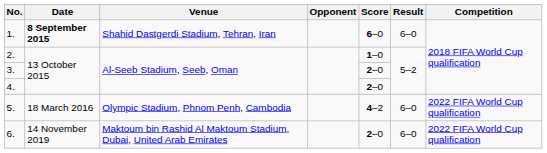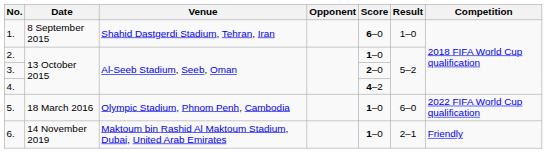 <table class="wikitable">
 <tr>
 <th>No.</th>
 <th>Date</th>
 <th>Venue</th>
 <th>Opponent</th>
 <th>Score</th>
 <th>Result</th>
 <th>Competition</th>
 </tr>
 <tr>
 <td>1.</td>
-<td><strong>8 September 2015</strong></td>
+<td>8 September 2015</td>
 <td><a href='#'>Shahid Dastgerdi Stadium</a>, <a href='#'>Tehran</a>, <a href='#'>Iran</a></td>
 <td></td>
 <td align=center><strong>6</strong>–0</td>
-<td align=center>6–0</td>
+<td align=center>1–0</td>
 <td rowspan=4><a href='#'>2018 FIFA World Cup qualification</a></td>
 </tr>
 <tr>
 <td>2.</td>
 <td rowspan=3>13 October 2015</td>
 <td rowspan=3><a href='#'>Al-Seeb Stadium</a>, <a href='#'>Seeb</a>, <a href='#'>Oman</a></td>
 <td rowspan=3></td>
 <td align=center><strong>1</strong>–0</td>
 <td rowspan=3 align=center>5–2</td>
 </tr>
 <tr>
 <td>3.</td>
 <td align=center><strong>2</strong>–0</td>
 </tr>
 <tr>
 <td>4.</td>
-<td align=center><strong>2</strong>–0</td>
+<td align=center><strong>4</strong>–2</td>
 </tr>
 <tr>
 <td>5.</td>
 <td>18 March 2016</td>
 <td><a href='#'>Olympic Stadium</a>, <a href='#'>Phnom Penh</a>, <a href='#'>Cambodia</a></td>
 <td></td>
-<td align=center><strong>4</strong>–2</td>
+<td align=center><strong>1</strong>–0</td>
 <td align=center>6–0</td>
 <td><a href='#'>2022 FIFA World Cup qualification</a></td>
 </tr>
 <tr>
 <td>6.</td>
 <td>14 November 2019</td>
 <td><a href='#'>Maktoum bin Rashid Al Maktoum Stadium</a>, <a href='#'>Dubai</a>, <a href='#'>United Arab Emirates</a></td>
 <td></td>
-<td align=center><strong>2</strong>–0</td>
-<td align=center>6–0</td>
-<td><a href='#'>2022 FIFA World Cup qualification</a></td>
+<td align=center><strong>1</strong>–0</td>
+<td align=center>2–1</td>
+<td><a href='#'>Friendly</a></td>
 </tr>
 </table>
